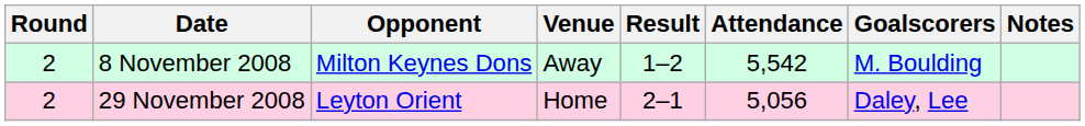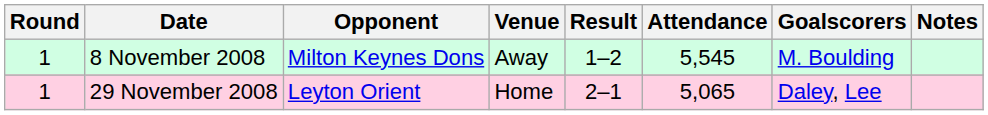 <table class="wikitable">
 <tr>
 <th>Round</th>
 <th>Date</th>
 <th>Opponent</th>
 <th>Venue</th>
 <th>Result</th>
 <th>Attendance</th>
 <th>Goalscorers</th>
 <th>Notes</th>
 </tr>
 <tr bgcolor="#d0ffe3">
-<td align="center">2</td>
+<td align="center">1</td>
 <td>8 November 2008</td>
 <td><a href='#'>Milton Keynes Dons</a></td>
 <td>Away</td>
 <td align="center">1–2</td>
-<td align="center">5,542</td>
+<td align="center">5,545</td>
 <td><a href='#'>M. Boulding</a></td>
 <td></td>
 </tr>
 <tr bgcolor="#ffd0e3">
-<td align="center">2</td>
+<td align="center">1</td>
 <td>29 November 2008</td>
 <td><a href='#'>Leyton Orient</a></td>
 <td>Home</td>
 <td align="center">2–1</td>
-<td align="center">5,056</td>
+<td align="center">5,065</td>
 <td><a href='#'>Daley</a>, <a href='#'>Lee</a></td>
 <td></td>
 </tr>
 </table>
